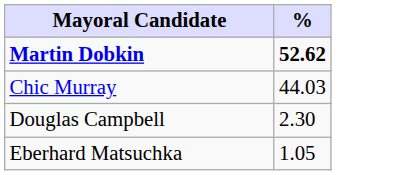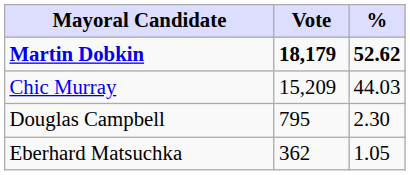 <table class="wikitable">
 <tr>
 <th style="background:#ddf; width:200px;">Mayoral Candidate</th>
+<th style="background:#ddf; width:50px;">Vote</th>
 <th style="background:#ddf; width:30px;">%</th>
 </tr>
 <tr>
 <td><strong><a href='#'>Martin Dobkin</a></strong></td>
+<td><strong>18,179</strong></td>
 <td><strong>52.62</strong></td>
 </tr>
 <tr>
 <td><a href='#'>Chic Murray</a></td>
+<td>15,209</td>
 <td>44.03</td>
 </tr>
 <tr>
 <td>Douglas Campbell</td>
+<td>795</td>
 <td>2.30</td>
 </tr>
 <tr>
 <td>Eberhard Matsuchka</td>
+<td>362</td>
 <td>1.05</td>
 </tr>
 </table>
